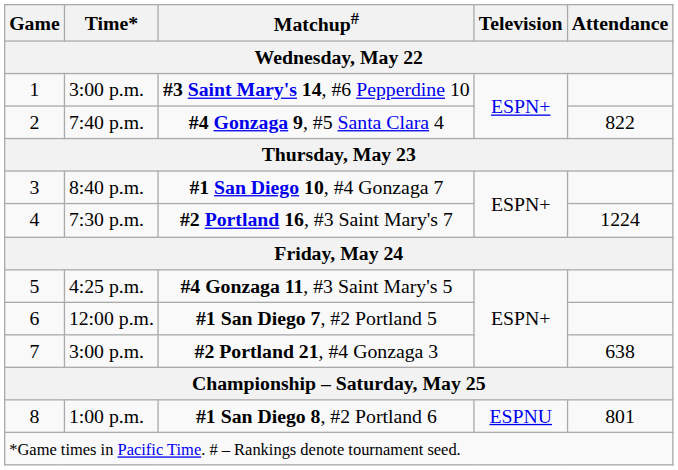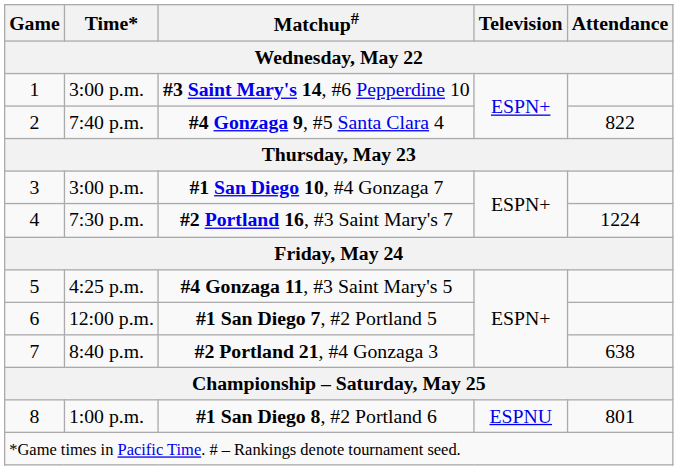 <table class="wikitable" style="font-size: 95%">
 <tr align="center">
 <th>Game</th>
 <th>Time*</th>
 <th>Matchup<sup>#</sup></th>
 <th>Television</th>
 <th>Attendance</th>
 </tr>
 <tr>
 <th colspan=7>Wednesday, May 22</th>
 </tr>
 <tr>
 <td style="text-align:center;">1</td>
 <td>3:00 p.m.</td>
 <td style="text-align:center;"><strong>#3 <a href='#'>Saint Mary's</a> 14</strong>, #6 <a href='#'>Pepperdine</a> 10</td>
 <td rowspan=2 style="text-align:center;"><a href='#'>ESPN+</a></td>
 <td style="text-align:center;"></td>
 </tr>
 <tr>
 <td style="text-align:center;">2</td>
 <td>7:40 p.m.</td>
 <td style="text-align:center;"><strong>#4 <a href='#'>Gonzaga</a> 9</strong>, #5 <a href='#'>Santa Clara</a> 4</td>
 <td style="text-align:center;">822</td>
 </tr>
 <tr>
 <th colspan=7>Thursday, May 23</th>
 </tr>
 <tr>
 <td style="text-align:center;">3</td>
-<td>8:40 p.m.</td>
+<td>3:00 p.m.</td>
 <td style="text-align:center;"><strong>#1 <a href='#'>San Diego</a> 10</strong>, #4 Gonzaga 7</td>
 <td rowspan=2 style="text-align:center;">ESPN+</td>
 <td style="text-align:center;"></td>
 </tr>
 <tr>
 <td style="text-align:center;">4</td>
 <td>7:30 p.m.</td>
 <td style="text-align:center;"><strong>#2 <a href='#'>Portland</a> 16</strong>, #3 Saint Mary's 7</td>
 <td style="text-align:center;">1224</td>
 </tr>
 <tr>
 <th colspan=7>Friday, May 24</th>
 </tr>
 <tr>
 <td style="text-align:center;">5</td>
 <td>4:25 p.m.</td>
 <td style="text-align:center;"><strong>#4 Gonzaga 11</strong>, #3 Saint Mary's 5</td>
 <td rowspan=3 style="text-align:center;">ESPN+</td>
 <td style="text-align:center;"></td>
 </tr>
 <tr>
 <td style="text-align:center;">6</td>
 <td>12:00 p.m.</td>
 <td style="text-align:center;"><strong>#1 San Diego 7</strong>, #2 Portland 5</td>
 <td style="text-align:center;"></td>
 </tr>
 <tr>
 <td style="text-align:center;">7</td>
-<td>3:00 p.m.</td>
+<td>8:40 p.m.</td>
 <td style="text-align:center;"><strong>#2 Portland 21</strong>, #4 Gonzaga 3</td>
 <td style="text-align:center;">638</td>
 </tr>
 <tr>
 <th colspan=7>Championship – Saturday, May 25</th>
 </tr>
 <tr>
 <td style="text-align:center;">8</td>
 <td>1:00 p.m.</td>
 <td style="text-align:center;"><strong>#1 San Diego 8</strong>, #2 Portland 6</td>
 <td style="text-align:center;"><a href='#'>ESPNU</a></td>
 <td style="text-align:center;">801</td>
 </tr>
 <tr>
 <td colspan=7><small>*Game times in <a href='#'>Pacific Time</a>. # – Rankings denote tournament seed.</small></td>
 </tr>
 </table>
